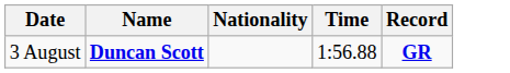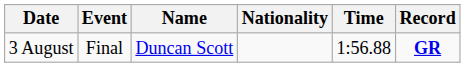 <table class=wikitable style=text-align:center>
 <tr>
 <th>Date</th>
+<th>Event</th>
 <th>Name</th>
 <th>Nationality</th>
 <th>Time</th>
 <th>Record</th>
 </tr>
 <tr>
 <td>3 August</td>
-<td align=left><strong><a href='#'>Duncan Scott</a></strong></td>
+<td>Final</td>
+<td align=left><a href='#'>Duncan Scott</a></td>
 <td align=left></td>
 <td>1:56.88</td>
 <td><strong><a href='#'>GR</a></strong></td>
 </tr>
 </table>
